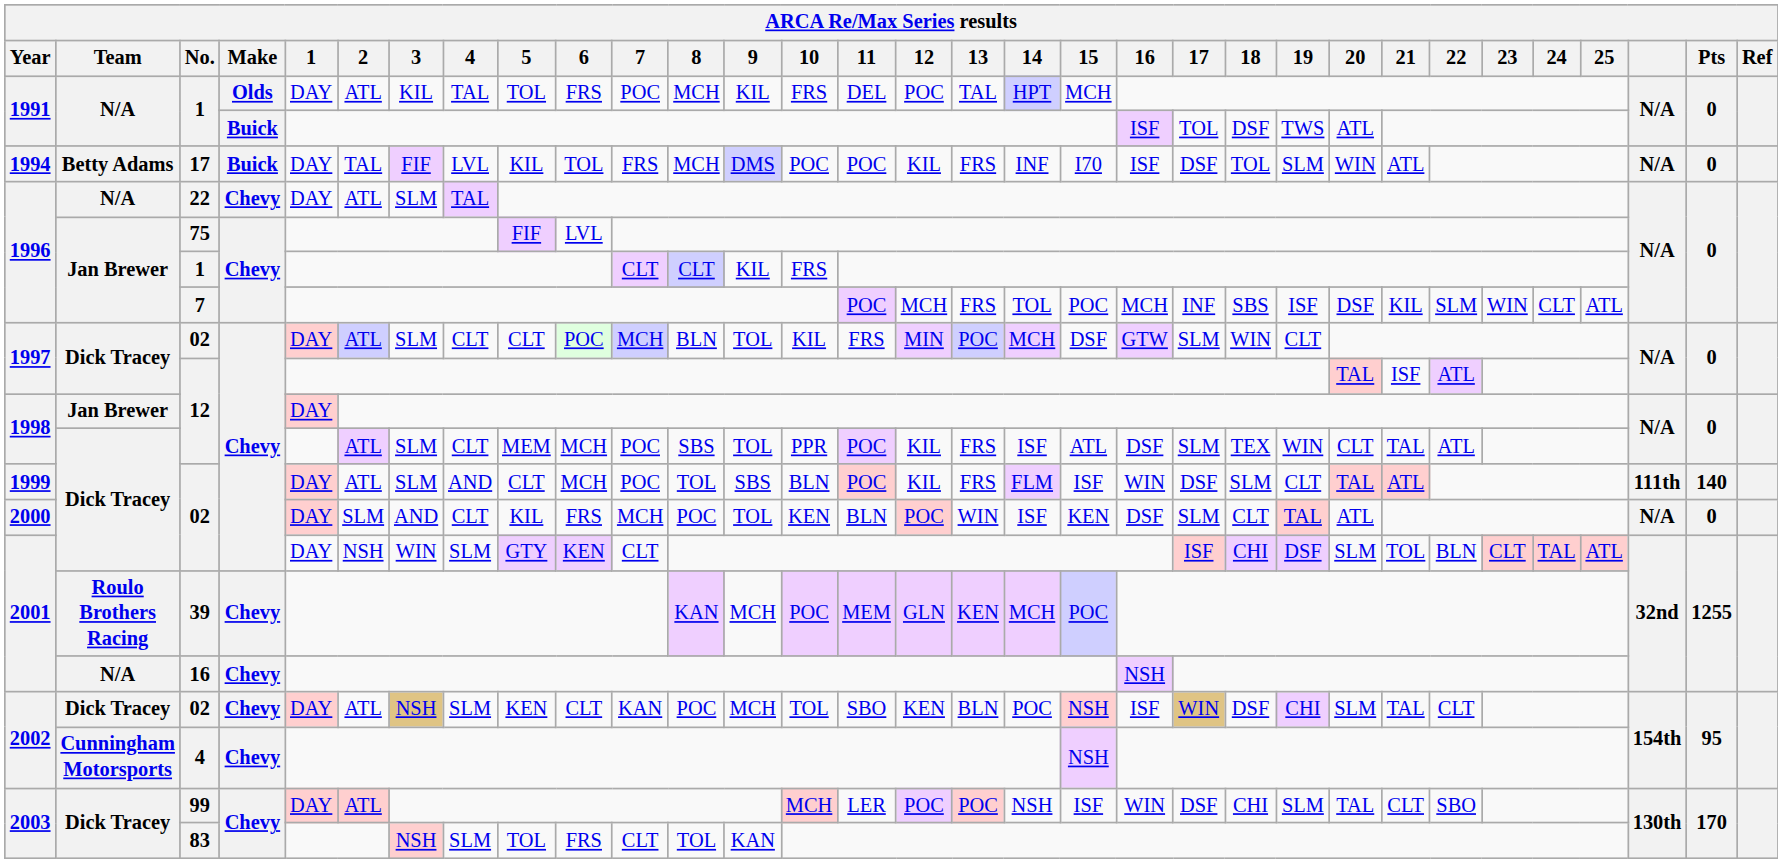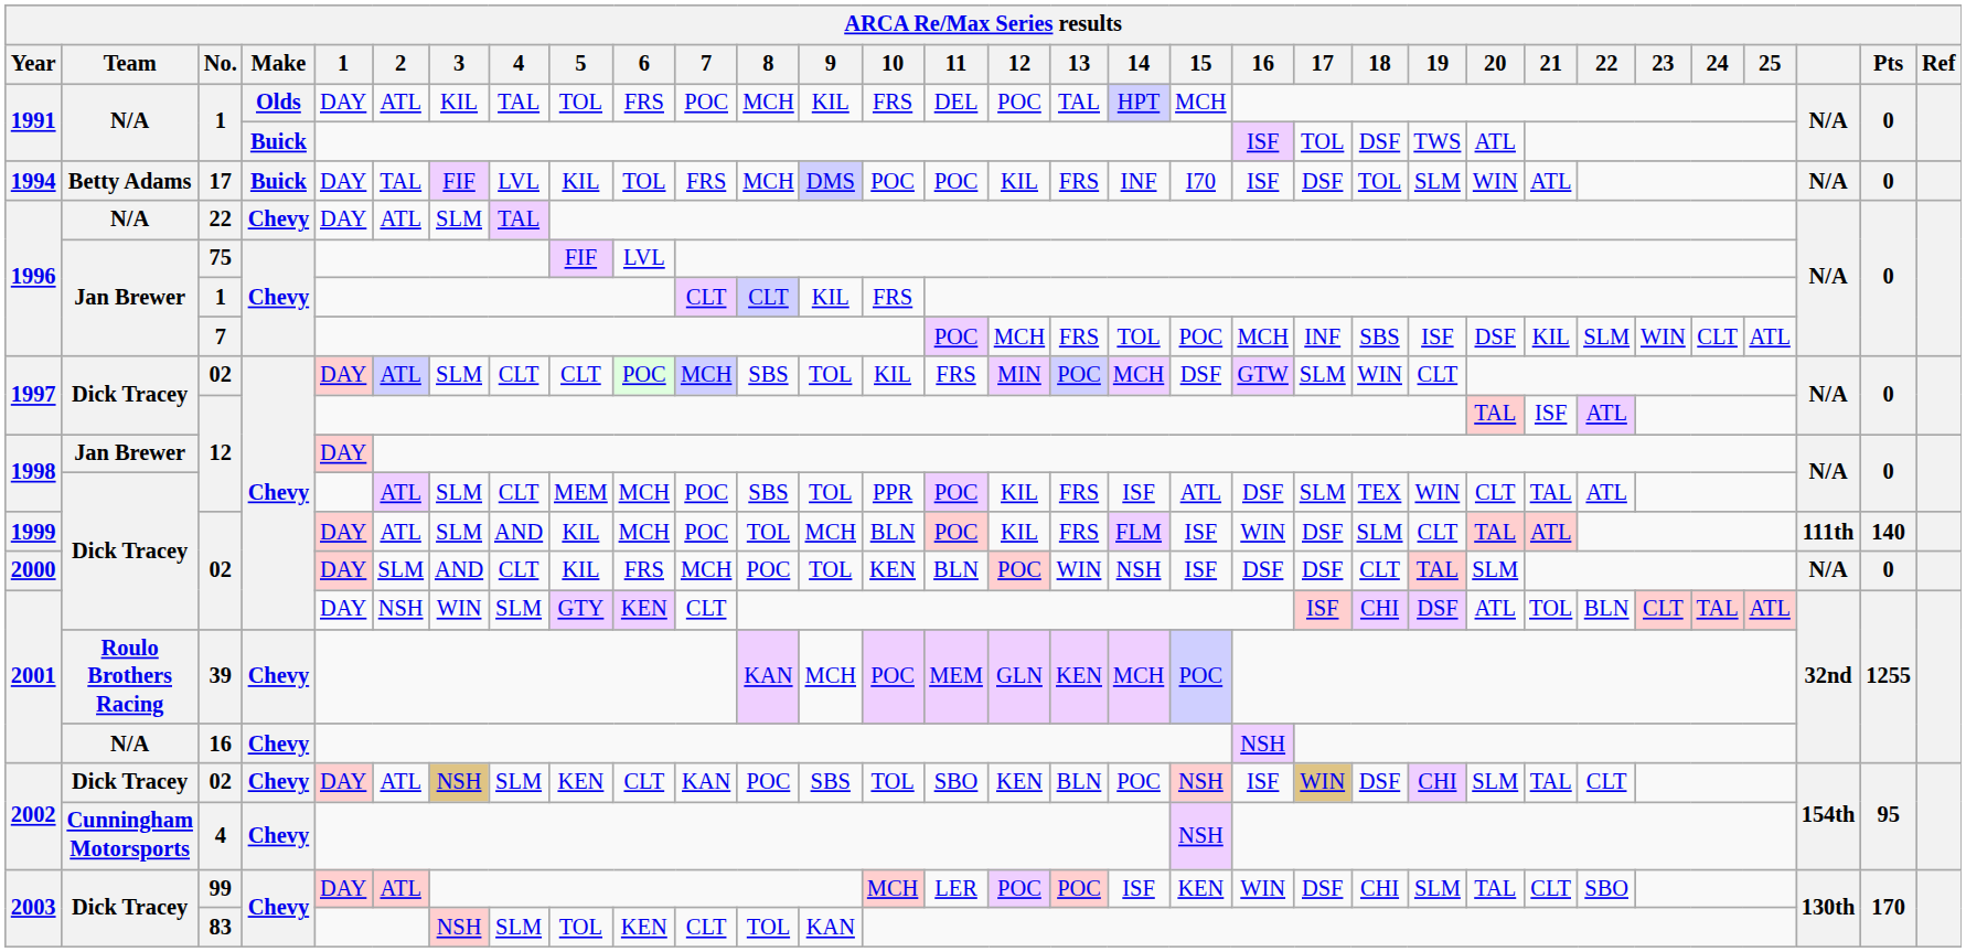 <table class="wikitable" style="text-align:center; font-size:75%">
 <tr>
 <th colspan="34"><a href='#'>ARCA Re/Max Series</a> results</th>
 </tr>
 <tr>
 <th>Year</th>
 <th>Team</th>
 <th>No.</th>
 <th>Make</th>
 <th>1</th>
 <th>2</th>
 <th>3</th>
 <th>4</th>
 <th>5</th>
 <th>6</th>
 <th>7</th>
 <th>8</th>
 <th>9</th>
 <th>10</th>
 <th>11</th>
 <th>12</th>
 <th>13</th>
 <th>14</th>
 <th>15</th>
 <th>16</th>
 <th>17</th>
 <th>18</th>
 <th>19</th>
 <th>20</th>
 <th>21</th>
 <th>22</th>
 <th>23</th>
 <th>24</th>
 <th>25</th>
 <th></th>
 <th>Pts</th>
 <th>Ref</th>
 </tr>
 <tr>
 <th rowspan=2><a href='#'>1991</a></th>
 <th rowspan=2>N/A</th>
 <th rowspan=2>1</th>
 <th><a href='#'>Olds</a></th>
 <td><a href='#'>DAY</a></td>
 <td><a href='#'>ATL</a></td>
 <td><a href='#'>KIL</a></td>
 <td><a href='#'>TAL</a></td>
 <td><a href='#'>TOL</a></td>
 <td><a href='#'>FRS</a></td>
 <td><a href='#'>POC</a></td>
 <td><a href='#'>MCH</a></td>
 <td><a href='#'>KIL</a></td>
 <td><a href='#'>FRS</a></td>
 <td><a href='#'>DEL</a></td>
 <td><a href='#'>POC</a></td>
 <td><a href='#'>TAL</a></td>
 <td style="background:#CFCFFF;"><a href='#'>HPT</a><br></td>
 <td><a href='#'>MCH</a></td>
 <td colspan=10></td>
 <th rowspan=2>N/A</th>
 <th rowspan=2>0</th>
 <th rowspan=2></th>
 </tr>
 <tr>
 <th><a href='#'>Buick</a></th>
 <td colspan=15></td>
 <td style="background:#EFCFFF;"><a href='#'>ISF</a><br></td>
 <td><a href='#'>TOL</a></td>
 <td><a href='#'>DSF</a></td>
 <td><a href='#'>TWS</a></td>
 <td><a href='#'>ATL</a></td>
 <td colspan=5></td>
 </tr>
 <tr>
 <th><a href='#'>1994</a></th>
 <th>Betty Adams</th>
 <th>17</th>
 <th><a href='#'>Buick</a></th>
 <td><a href='#'>DAY</a></td>
 <td><a href='#'>TAL</a></td>
 <td style="background:#EFCFFF;"><a href='#'>FIF</a><br></td>
 <td><a href='#'>LVL</a></td>
 <td><a href='#'>KIL</a></td>
 <td><a href='#'>TOL</a></td>
 <td><a href='#'>FRS</a></td>
 <td><a href='#'>MCH</a></td>
 <td style="background:#CFCFFF;"><a href='#'>DMS</a><br></td>
 <td><a href='#'>POC</a></td>
 <td><a href='#'>POC</a></td>
 <td><a href='#'>KIL</a></td>
 <td><a href='#'>FRS</a></td>
 <td><a href='#'>INF</a></td>
 <td><a href='#'>I70</a></td>
 <td><a href='#'>ISF</a></td>
 <td><a href='#'>DSF</a></td>
 <td><a href='#'>TOL</a></td>
 <td><a href='#'>SLM</a></td>
 <td><a href='#'>WIN</a></td>
 <td><a href='#'>ATL</a></td>
 <td colspan=4></td>
 <th>N/A</th>
 <th>0</th>
 <th></th>
 </tr>
 <tr>
 <th rowspan=4><a href='#'>1996</a></th>
 <th>N/A</th>
 <th>22</th>
 <th><a href='#'>Chevy</a></th>
 <td><a href='#'>DAY</a></td>
 <td><a href='#'>ATL</a></td>
 <td><a href='#'>SLM</a></td>
 <td style="background:#EFCFFF;"><a href='#'>TAL</a><br></td>
 <td colspan=21></td>
 <th rowspan=4>N/A</th>
 <th rowspan=4>0</th>
 <th rowspan=4></th>
 </tr>
 <tr>
 <th rowspan=3>Jan Brewer</th>
 <th>75</th>
 <th rowspan=3><a href='#'>Chevy</a></th>
 <td colspan=4></td>
 <td style="background:#EFCFFF;"><a href='#'>FIF</a><br></td>
 <td><a href='#'>LVL</a></td>
 <td colspan=20></td>
 </tr>
 <tr>
 <th>1</th>
 <td colspan=6></td>
 <td style="background:#EFCFFF;"><a href='#'>CLT</a><br></td>
 <td style="background:#CFCFFF;"><a href='#'>CLT</a><br></td>
 <td><a href='#'>KIL</a></td>
 <td><a href='#'>FRS</a></td>
 <td colspan=15></td>
 </tr>
 <tr>
 <th>7</th>
 <td colspan=10></td>
 <td style="background:#EFCFFF;"><a href='#'>POC</a><br></td>
 <td><a href='#'>MCH</a></td>
 <td><a href='#'>FRS</a></td>
 <td><a href='#'>TOL</a></td>
 <td><a href='#'>POC</a></td>
 <td><a href='#'>MCH</a></td>
 <td><a href='#'>INF</a></td>
 <td><a href='#'>SBS</a></td>
 <td><a href='#'>ISF</a></td>
 <td><a href='#'>DSF</a></td>
 <td><a href='#'>KIL</a></td>
 <td><a href='#'>SLM</a></td>
 <td><a href='#'>WIN</a></td>
 <td><a href='#'>CLT</a></td>
 <td><a href='#'>ATL</a></td>
 </tr>
 <tr>
 <th rowspan=2><a href='#'>1997</a></th>
 <th rowspan=2>Dick Tracey</th>
 <th>02</th>
 <th rowspan=7><a href='#'>Chevy</a></th>
 <td style="background:#FFCFCF;"><a href='#'>DAY</a><br></td>
 <td style="background:#CFCFFF;"><a href='#'>ATL</a><br></td>
 <td><a href='#'>SLM</a></td>
 <td><a href='#'>CLT</a></td>
 <td><a href='#'>CLT</a></td>
 <td style="background:#DFFFDF;"><a href='#'>POC</a><br></td>
 <td style="background:#CFCFFF;"><a href='#'>MCH</a><br></td>
-<td><a href='#'>BLN</a></td>
+<td><a href='#'>SBS</a></td>
 <td><a href='#'>TOL</a></td>
 <td><a href='#'>KIL</a></td>
 <td><a href='#'>FRS</a></td>
 <td style="background:#EFCFFF;"><a href='#'>MIN</a><br></td>
 <td style="background:#CFCFFF;"><a href='#'>POC</a><br></td>
 <td style="background:#EFCFFF;"><a href='#'>MCH</a><br></td>
 <td><a href='#'>DSF</a></td>
 <td style="background:#EFCFFF;"><a href='#'>GTW</a><br></td>
 <td><a href='#'>SLM</a></td>
 <td><a href='#'>WIN</a></td>
 <td><a href='#'>CLT</a></td>
 <td colspan=6></td>
 <th rowspan=2>N/A</th>
 <th rowspan=2>0</th>
 <th rowspan=2></th>
 </tr>
 <tr>
 <th rowspan=3>12</th>
 <td colspan=19></td>
 <td style="background:#FFCFCF;"><a href='#'>TAL</a><br></td>
 <td><a href='#'>ISF</a></td>
 <td style="background:#EFCFFF;"><a href='#'>ATL</a><br></td>
 <td colspan=3></td>
 </tr>
 <tr>
 <th rowspan=2><a href='#'>1998</a></th>
 <th>Jan Brewer</th>
 <td style="background:#FFCFCF;"><a href='#'>DAY</a><br></td>
 <td colspan=24></td>
 <th rowspan=2>N/A</th>
 <th rowspan=2>0</th>
 <th rowspan=2></th>
 </tr>
 <tr>
 <th rowspan=4>Dick Tracey</th>
 <td></td>
 <td style="background:#EFCFFF;"><a href='#'>ATL</a><br></td>
 <td><a href='#'>SLM</a></td>
 <td><a href='#'>CLT</a></td>
 <td><a href='#'>MEM</a></td>
 <td><a href='#'>MCH</a></td>
 <td><a href='#'>POC</a></td>
 <td><a href='#'>SBS</a></td>
 <td><a href='#'>TOL</a></td>
 <td><a href='#'>PPR</a></td>
 <td style="background:#EFCFFF;"><a href='#'>POC</a><br></td>
 <td><a href='#'>KIL</a></td>
 <td><a href='#'>FRS</a></td>
 <td><a href='#'>ISF</a></td>
 <td><a href='#'>ATL</a></td>
 <td><a href='#'>DSF</a></td>
 <td><a href='#'>SLM</a></td>
 <td><a href='#'>TEX</a></td>
 <td><a href='#'>WIN</a></td>
 <td><a href='#'>CLT</a></td>
 <td><a href='#'>TAL</a></td>
 <td><a href='#'>ATL</a></td>
 <td colspan=3></td>
 </tr>
 <tr>
 <th><a href='#'>1999</a></th>
 <th rowspan=3>02</th>
 <td style="background:#FFCFCF;"><a href='#'>DAY</a><br></td>
 <td><a href='#'>ATL</a></td>
 <td><a href='#'>SLM</a></td>
 <td><a href='#'>AND</a></td>
-<td><a href='#'>CLT</a></td>
+<td><a href='#'>KIL</a></td>
 <td><a href='#'>MCH</a></td>
 <td><a href='#'>POC</a></td>
 <td><a href='#'>TOL</a></td>
-<td><a href='#'>SBS</a></td>
+<td><a href='#'>MCH</a></td>
 <td><a href='#'>BLN</a></td>
 <td style="background:#FFCFCF;"><a href='#'>POC</a><br></td>
 <td><a href='#'>KIL</a></td>
 <td><a href='#'>FRS</a></td>
 <td style="background:#EFCFFF;"><a href='#'>FLM</a><br></td>
 <td><a href='#'>ISF</a></td>
 <td><a href='#'>WIN</a></td>
 <td><a href='#'>DSF</a></td>
 <td><a href='#'>SLM</a></td>
 <td><a href='#'>CLT</a></td>
 <td style="background:#FFCFCF;"><a href='#'>TAL</a><br></td>
 <td style="background:#FFCFCF;"><a href='#'>ATL</a><br></td>
 <td colspan=4></td>
 <th>111th</th>
 <th>140</th>
 <th></th>
 </tr>
 <tr>
 <th><a href='#'>2000</a></th>
 <td style="background:#FFCFCF;"><a href='#'>DAY</a><br></td>
 <td><a href='#'>SLM</a></td>
 <td><a href='#'>AND</a></td>
 <td><a href='#'>CLT</a></td>
 <td><a href='#'>KIL</a></td>
 <td><a href='#'>FRS</a></td>
 <td><a href='#'>MCH</a></td>
 <td><a href='#'>POC</a></td>
 <td><a href='#'>TOL</a></td>
 <td><a href='#'>KEN</a></td>
 <td><a href='#'>BLN</a></td>
 <td style="background:#FFCFCF;"><a href='#'>POC</a><br></td>
 <td><a href='#'>WIN</a></td>
+<td><a href='#'>NSH</a></td>
 <td><a href='#'>ISF</a></td>
-<td><a href='#'>KEN</a></td>
 <td><a href='#'>DSF</a></td>
-<td><a href='#'>SLM</a></td>
+<td><a href='#'>DSF</a></td>
 <td><a href='#'>CLT</a></td>
 <td style="background:#FFCFCF;"><a href='#'>TAL</a><br></td>
-<td><a href='#'>ATL</a></td>
+<td><a href='#'>SLM</a></td>
 <td colspan=5></td>
 <th>N/A</th>
 <th>0</th>
 <th></th>
 </tr>
 <tr>
 <th rowspan=3><a href='#'>2001</a></th>
 <td><a href='#'>DAY</a></td>
 <td><a href='#'>NSH</a></td>
 <td><a href='#'>WIN</a></td>
 <td><a href='#'>SLM</a></td>
 <td style="background:#EFCFFF;"><a href='#'>GTY</a><br></td>
 <td style="background:#EFCFFF;"><a href='#'>KEN</a><br></td>
 <td><a href='#'>CLT</a></td>
 <td colspan=9></td>
 <td style="background:#FFCFCF;"><a href='#'>ISF</a><br></td>
 <td style="background:#EFCFFF;"><a href='#'>CHI</a><br></td>
 <td style="background:#EFCFFF;"><a href='#'>DSF</a><br></td>
-<td><a href='#'>SLM</a></td>
+<td><a href='#'>ATL</a></td>
 <td><a href='#'>TOL</a></td>
 <td><a href='#'>BLN</a></td>
 <td style="background:#FFCFCF;"><a href='#'>CLT</a><br></td>
 <td style="background:#FFCFCF;"><a href='#'>TAL</a><br></td>
 <td style="background:#FFCFCF;"><a href='#'>ATL</a><br></td>
 <th rowspan=3>32nd</th>
 <th rowspan=3>1255</th>
 <th rowspan=3></th>
 </tr>
 <tr>
 <th><a href='#'>Roulo Brothers Racing</a></th>
 <th>39</th>
 <th><a href='#'>Chevy</a></th>
 <td colspan=7></td>
 <td style="background:#EFCFFF;"><a href='#'>KAN</a><br></td>
 <td><a href='#'>MCH</a></td>
 <td style="background:#EFCFFF;"><a href='#'>POC</a><br></td>
 <td style="background:#EFCFFF;"><a href='#'>MEM</a><br></td>
 <td style="background:#EFCFFF;"><a href='#'>GLN</a><br></td>
 <td style="background:#EFCFFF;"><a href='#'>KEN</a><br></td>
 <td style="background:#EFCFFF;"><a href='#'>MCH</a><br></td>
 <td style="background:#CFCFFF;"><a href='#'>POC</a><br></td>
 <td colspan=10></td>
 </tr>
 <tr>
 <th>N/A</th>
 <th>16</th>
 <th><a href='#'>Chevy</a></th>
 <td colspan=15></td>
 <td style="background:#EFCFFF;"><a href='#'>NSH</a><br></td>
 <td colspan=9></td>
 </tr>
 <tr>
 <th rowspan=2><a href='#'>2002</a></th>
 <th>Dick Tracey</th>
 <th>02</th>
 <th><a href='#'>Chevy</a></th>
 <td style="background:#FFCFCF;"><a href='#'>DAY</a><br></td>
 <td><a href='#'>ATL</a></td>
 <td style="background:#DFC484;"><a href='#'>NSH</a><br></td>
 <td><a href='#'>SLM</a></td>
 <td><a href='#'>KEN</a></td>
 <td><a href='#'>CLT</a></td>
 <td><a href='#'>KAN</a></td>
 <td><a href='#'>POC</a></td>
-<td><a href='#'>MCH</a></td>
+<td><a href='#'>SBS</a></td>
 <td><a href='#'>TOL</a></td>
 <td><a href='#'>SBO</a></td>
 <td><a href='#'>KEN</a></td>
 <td><a href='#'>BLN</a></td>
 <td><a href='#'>POC</a></td>
 <td style="background:#FFCFCF;"><a href='#'>NSH</a><br></td>
 <td><a href='#'>ISF</a></td>
 <td style="background:#DFC484;"><a href='#'>WIN</a><br></td>
 <td><a href='#'>DSF</a></td>
 <td style="background:#EFCFFF;"><a href='#'>CHI</a><br></td>
 <td><a href='#'>SLM</a></td>
 <td><a href='#'>TAL</a></td>
 <td><a href='#'>CLT</a></td>
 <td colspan=3></td>
 <th rowspan=2>154th</th>
 <th rowspan=2>95</th>
 <th rowspan=2></th>
 </tr>
 <tr>
 <th><a href='#'>Cunningham Motorsports</a></th>
 <th>4</th>
 <th><a href='#'>Chevy</a></th>
 <td colspan=14></td>
 <td style="background:#EFCFFF;"><a href='#'>NSH</a><br></td>
 <td colspan=10></td>
 </tr>
 <tr>
 <th rowspan=2><a href='#'>2003</a></th>
 <th rowspan=2>Dick Tracey</th>
 <th>99</th>
 <th rowspan=2><a href='#'>Chevy</a></th>
 <td style="background:#FFCFCF;"><a href='#'>DAY</a><br></td>
 <td style="background:#FFCFCF;"><a href='#'>ATL</a><br></td>
 <td colspan=7></td>
 <td style="background:#FFCFCF;"><a href='#'>MCH</a><br></td>
 <td><a href='#'>LER</a></td>
 <td style="background:#EFCFFF;"><a href='#'>POC</a><br></td>
 <td style="background:#FFCFCF;"><a href='#'>POC</a><br></td>
-<td><a href='#'>NSH</a></td>
 <td><a href='#'>ISF</a></td>
+<td><a href='#'>KEN</a></td>
 <td><a href='#'>WIN</a></td>
 <td><a href='#'>DSF</a></td>
 <td><a href='#'>CHI</a></td>
 <td><a href='#'>SLM</a></td>
 <td><a href='#'>TAL</a></td>
 <td><a href='#'>CLT</a></td>
 <td><a href='#'>SBO</a></td>
 <td colspan=3></td>
 <th rowspan=2>130th</th>
 <th rowspan=2>170</th>
 <th rowspan=2></th>
 </tr>
 <tr>
 <th>83</th>
 <td colspan=2></td>
 <td style="background:#FFCFCF;"><a href='#'>NSH</a><br></td>
 <td><a href='#'>SLM</a></td>
 <td><a href='#'>TOL</a></td>
-<td><a href='#'>FRS</a></td>
+<td><a href='#'>KEN</a></td>
 <td><a href='#'>CLT</a></td>
 <td><a href='#'>TOL</a></td>
 <td><a href='#'>KAN</a></td>
 <td colspan=16></td>
 </tr>
 </table>
